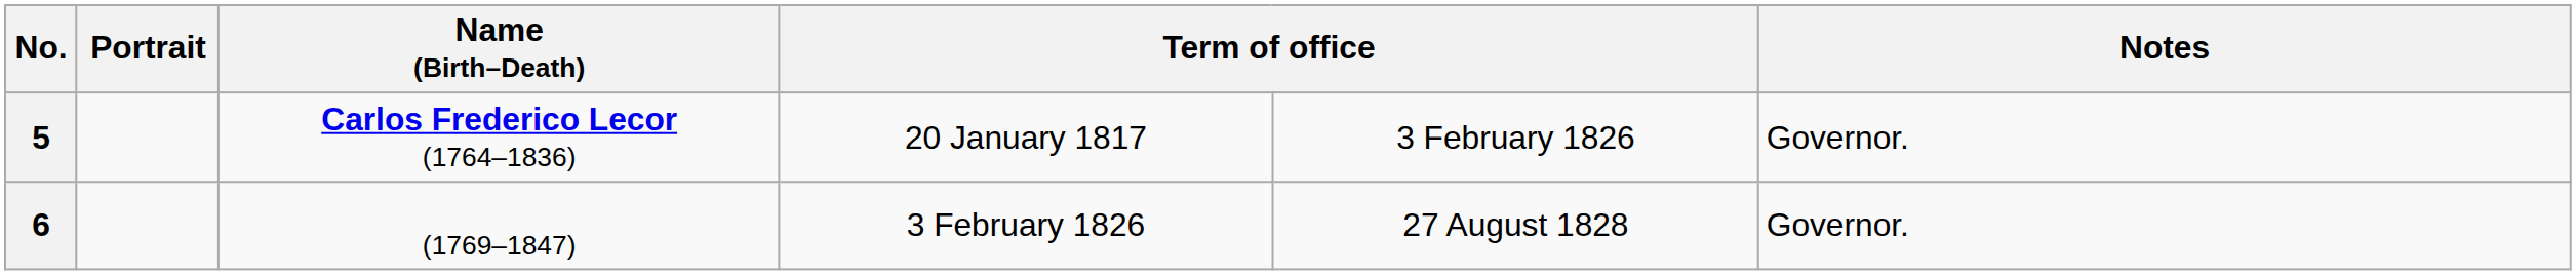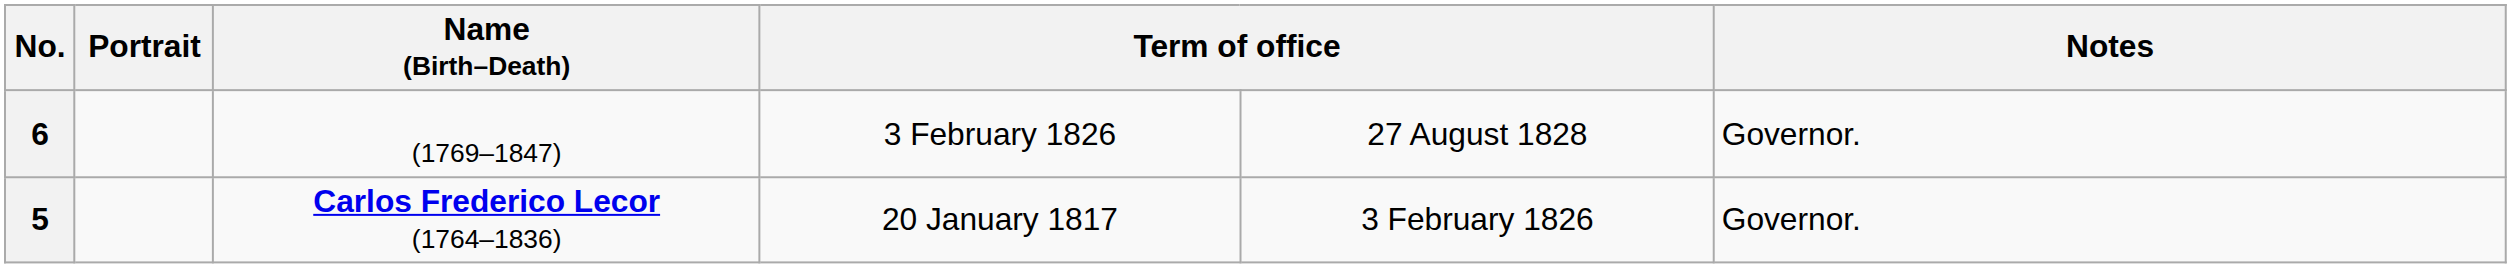 <table class="wikitable" width="100%" style="text-align: center;">
 <tr>
 <th width="2%">No.</th>
 <th width="5%">Portrait</th>
 <th width="20%">Name<br><small>(Birth–Death)</small></th>
 <th colspan="2" width="35%">Term of office</th>
 <th width="29%">Notes</th>
 </tr>
 <tr>
+<th>6</th>
+<td></td>
+<td><strong></strong><br><small>(1769–1847)</small></td>
+<td>3 February 1826</td>
+<td>27 August 1828</td>
+<td align=left>Governor.</td>
+</tr>
+<tr>
 <th>5</th>
 <td></td>
 <td><strong><a href='#'>Carlos Frederico Lecor</a></strong><br><small>(1764–1836)</small></td>
 <td>20 January 1817</td>
 <td>3 February 1826</td>
 <td align=left>Governor.</td>
 </tr>
-<tr>
-<th>6</th>
-<td></td>
-<td><strong></strong><br><small>(1769–1847)</small></td>
-<td>3 February 1826</td>
-<td>27 August 1828</td>
-<td align=left>Governor.</td>
-</tr>
 </table>
